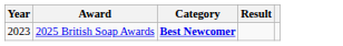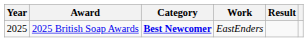 <table class="wikitable">
 <tr>
 <th>Year</th>
 <th>Award</th>
 <th>Category</th>
+<th>Work</th>
 <th>Result</th>
 <th></th>
 </tr>
 <tr>
-<td>2023</td>
+<td>2025</td>
 <td><a href='#'>2025 British Soap Awards</a></td>
 <td><strong><a href='#'>Best Newcomer</a></strong></td>
+<td><em>EastEnders</em></td>
 <td></td>
 <td align="center"></td>
 </tr>
 </table>
